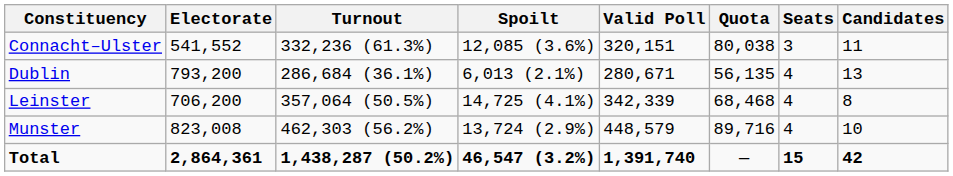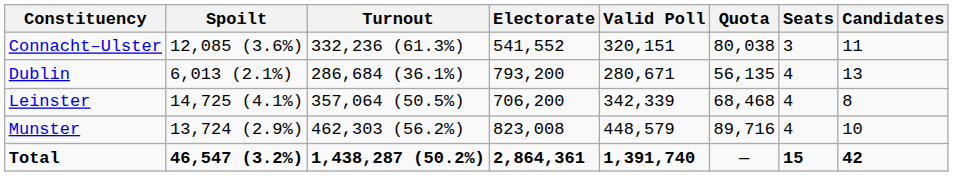 <table class="wikitable">
 <tr>
 <th>Constituency</th>
+<th>Spoilt</th>
+<th>Turnout</th>
 <th>Electorate</th>
-<th>Turnout</th>
-<th>Spoilt</th>
 <th>Valid Poll</th>
 <th>Quota</th>
 <th>Seats</th>
 <th>Candidates</th>
 </tr>
 <tr>
 <td><a href='#'>Connacht–Ulster</a></td>
+<td>12,085 (3.6%)</td>
+<td>332,236 (61.3%)</td>
 <td>541,552</td>
-<td>332,236 (61.3%)</td>
-<td>12,085 (3.6%)</td>
 <td>320,151</td>
 <td>80,038</td>
 <td>3</td>
 <td>11</td>
 </tr>
 <tr>
 <td><a href='#'>Dublin</a></td>
+<td>6,013 (2.1%)</td>
+<td>286,684 (36.1%)</td>
 <td>793,200</td>
-<td>286,684 (36.1%)</td>
-<td>6,013 (2.1%)</td>
 <td>280,671</td>
 <td>56,135</td>
 <td>4</td>
 <td>13</td>
 </tr>
 <tr>
 <td><a href='#'>Leinster</a></td>
+<td>14,725 (4.1%)</td>
+<td>357,064 (50.5%)</td>
 <td>706,200</td>
-<td>357,064 (50.5%)</td>
-<td>14,725 (4.1%)</td>
 <td>342,339</td>
 <td>68,468</td>
 <td>4</td>
 <td>8</td>
 </tr>
 <tr>
 <td><a href='#'>Munster</a></td>
+<td>13,724 (2.9%)</td>
+<td>462,303 (56.2%)</td>
 <td>823,008</td>
-<td>462,303 (56.2%)</td>
-<td>13,724 (2.9%)</td>
 <td>448,579</td>
 <td>89,716</td>
 <td>4</td>
 <td>10</td>
 </tr>
 <tr>
 <td><strong>Total</strong></td>
+<td><strong>46,547 (3.2%)</strong></td>
+<td><strong>1,438,287 (50.2%)</strong></td>
 <td><strong>2,864,361</strong></td>
-<td><strong>1,438,287 (50.2%)</strong></td>
-<td><strong>46,547 (3.2%)</strong></td>
 <td><strong>1,391,740</strong></td>
 <td align=center>—</td>
 <td><strong>15</strong></td>
 <td><strong>42</strong></td>
 </tr>
 </table>
